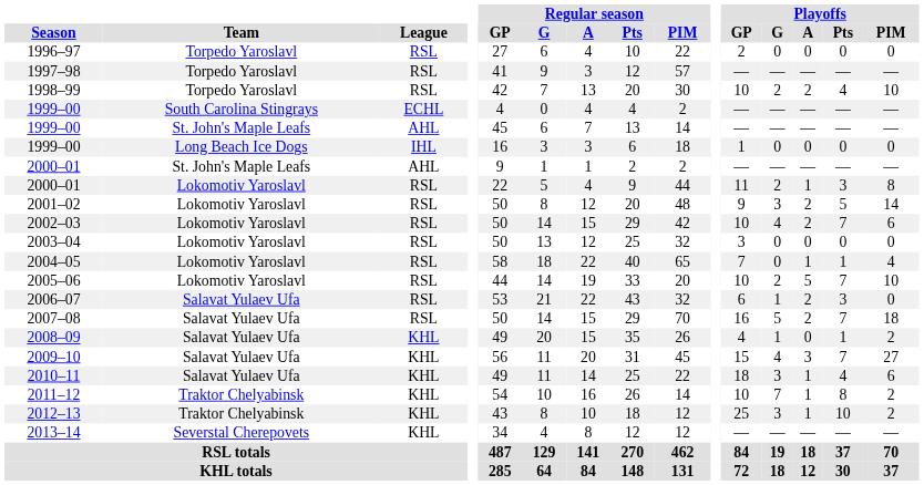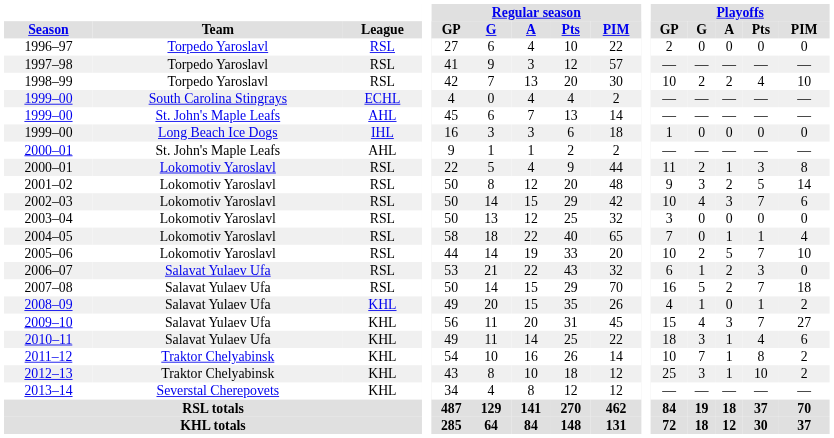 <table border="0" cellpadding="1" cellspacing="0" style="text-align:center; width:60em;">
 <tr style="background:#e0e0e0;">
 <th colspan="3"  bgcolor="#ffffff"> </th>
 <th rowspan="99" bgcolor="#ffffff"> </th>
 <th colspan="5"><a href='#'>Regular season</a></th>
 <th rowspan="99" bgcolor="#ffffff"> </th>
 <th colspan="5"><a href='#'>Playoffs</a></th>
 </tr>
 <tr style="background:#e0e0e0;">
 <th><a href='#'>Season</a></th>
 <th>Team</th>
 <th>League</th>
 <th>GP</th>
 <th><a href='#'>G</a></th>
 <th><a href='#'>A</a></th>
 <th><a href='#'>Pts</a></th>
 <th><a href='#'>PIM</a></th>
 <th>GP</th>
 <th>G</th>
 <th>A</th>
 <th>Pts</th>
 <th>PIM</th>
 </tr>
 <tr align="center">
 <td>1996–97</td>
 <td><a href='#'>Torpedo Yaroslavl</a></td>
 <td><a href='#'>RSL</a></td>
 <td>27</td>
 <td>6</td>
 <td>4</td>
 <td>10</td>
 <td>22</td>
 <td>2</td>
 <td>0</td>
 <td>0</td>
 <td>0</td>
 <td>0</td>
 </tr>
 <tr align="center" bgcolor="#f0f0f0">
 <td>1997–98</td>
 <td>Torpedo Yaroslavl</td>
 <td>RSL</td>
 <td>41</td>
 <td>9</td>
 <td>3</td>
 <td>12</td>
 <td>57</td>
 <td>—</td>
 <td>—</td>
 <td>—</td>
 <td>—</td>
 <td>—</td>
 </tr>
 <tr align="center">
 <td>1998–99</td>
 <td>Torpedo Yaroslavl</td>
 <td>RSL</td>
 <td>42</td>
 <td>7</td>
 <td>13</td>
 <td>20</td>
 <td>30</td>
 <td>10</td>
 <td>2</td>
 <td>2</td>
 <td>4</td>
 <td>10</td>
 </tr>
 <tr align="center" bgcolor="#f0f0f0">
 <td><a href='#'>1999–00</a></td>
 <td><a href='#'>South Carolina Stingrays</a></td>
 <td><a href='#'>ECHL</a></td>
 <td>4</td>
 <td>0</td>
 <td>4</td>
 <td>4</td>
 <td>2</td>
 <td>—</td>
 <td>—</td>
 <td>—</td>
 <td>—</td>
 <td>—</td>
 </tr>
 <tr align="center">
 <td><a href='#'>1999–00</a></td>
 <td><a href='#'>St. John's Maple Leafs</a></td>
 <td><a href='#'>AHL</a></td>
 <td>45</td>
 <td>6</td>
 <td>7</td>
 <td>13</td>
 <td>14</td>
 <td>—</td>
 <td>—</td>
 <td>—</td>
 <td>—</td>
 <td>—</td>
 </tr>
 <tr align="center" bgcolor="#f0f0f0">
 <td>1999–00</td>
 <td><a href='#'>Long Beach Ice Dogs</a></td>
 <td><a href='#'>IHL</a></td>
 <td>16</td>
 <td>3</td>
 <td>3</td>
 <td>6</td>
 <td>18</td>
 <td>1</td>
 <td>0</td>
 <td>0</td>
 <td>0</td>
 <td>0</td>
 </tr>
 <tr align="center">
 <td><a href='#'>2000–01</a></td>
 <td>St. John's Maple Leafs</td>
 <td>AHL</td>
 <td>9</td>
 <td>1</td>
 <td>1</td>
 <td>2</td>
 <td>2</td>
 <td>—</td>
 <td>—</td>
 <td>—</td>
 <td>—</td>
 <td>—</td>
 </tr>
 <tr align="center" bgcolor="#f0f0f0">
 <td>2000–01</td>
 <td><a href='#'>Lokomotiv Yaroslavl</a></td>
 <td>RSL</td>
 <td>22</td>
 <td>5</td>
 <td>4</td>
 <td>9</td>
 <td>44</td>
 <td>11</td>
 <td>2</td>
 <td>1</td>
 <td>3</td>
 <td>8</td>
 </tr>
 <tr align="center">
 <td>2001–02</td>
 <td>Lokomotiv Yaroslavl</td>
 <td>RSL</td>
 <td>50</td>
 <td>8</td>
 <td>12</td>
 <td>20</td>
 <td>48</td>
 <td>9</td>
 <td>3</td>
 <td>2</td>
 <td>5</td>
 <td>14</td>
 </tr>
 <tr align="center" bgcolor="#f0f0f0">
 <td>2002–03</td>
 <td>Lokomotiv Yaroslavl</td>
 <td>RSL</td>
 <td>50</td>
 <td>14</td>
 <td>15</td>
 <td>29</td>
 <td>42</td>
 <td>10</td>
 <td>4</td>
-<td>2</td>
+<td>3</td>
 <td>7</td>
 <td>6</td>
 </tr>
 <tr align="center">
 <td>2003–04</td>
 <td>Lokomotiv Yaroslavl</td>
 <td>RSL</td>
 <td>50</td>
 <td>13</td>
 <td>12</td>
 <td>25</td>
 <td>32</td>
 <td>3</td>
 <td>0</td>
 <td>0</td>
 <td>0</td>
 <td>0</td>
 </tr>
 <tr align="center"  bgcolor="#f0f0f0">
 <td>2004–05</td>
 <td>Lokomotiv Yaroslavl</td>
 <td>RSL</td>
 <td>58</td>
 <td>18</td>
 <td>22</td>
 <td>40</td>
 <td>65</td>
 <td>7</td>
 <td>0</td>
 <td>1</td>
 <td>1</td>
 <td>4</td>
 </tr>
 <tr align="center">
 <td>2005–06</td>
 <td>Lokomotiv Yaroslavl</td>
 <td>RSL</td>
 <td>44</td>
 <td>14</td>
 <td>19</td>
 <td>33</td>
 <td>20</td>
 <td>10</td>
 <td>2</td>
 <td>5</td>
 <td>7</td>
 <td>10</td>
 </tr>
 <tr align="center"   bgcolor="#f0f0f0">
 <td>2006–07</td>
 <td><a href='#'>Salavat Yulaev Ufa</a></td>
 <td>RSL</td>
 <td>53</td>
 <td>21</td>
 <td>22</td>
 <td>43</td>
 <td>32</td>
 <td>6</td>
 <td>1</td>
 <td>2</td>
 <td>3</td>
 <td>0</td>
 </tr>
 <tr align="center">
 <td>2007–08</td>
 <td>Salavat Yulaev Ufa</td>
 <td>RSL</td>
 <td>50</td>
 <td>14</td>
 <td>15</td>
 <td>29</td>
 <td>70</td>
 <td>16</td>
 <td>5</td>
 <td>2</td>
 <td>7</td>
 <td>18</td>
 </tr>
 <tr align="center" bgcolor="#f0f0f0">
 <td><a href='#'>2008–09</a></td>
 <td>Salavat Yulaev Ufa</td>
 <td><a href='#'>KHL</a></td>
 <td>49</td>
 <td>20</td>
 <td>15</td>
 <td>35</td>
 <td>26</td>
 <td>4</td>
 <td>1</td>
 <td>0</td>
 <td>1</td>
 <td>2</td>
 </tr>
 <tr align="center">
 <td><a href='#'>2009–10</a></td>
 <td>Salavat Yulaev Ufa</td>
 <td>KHL</td>
 <td>56</td>
 <td>11</td>
 <td>20</td>
 <td>31</td>
 <td>45</td>
 <td>15</td>
 <td>4</td>
 <td>3</td>
 <td>7</td>
 <td>27</td>
 </tr>
 <tr align="center" bgcolor="#f0f0f0">
 <td><a href='#'>2010–11</a></td>
 <td>Salavat Yulaev Ufa</td>
 <td>KHL</td>
 <td>49</td>
 <td>11</td>
 <td>14</td>
 <td>25</td>
 <td>22</td>
 <td>18</td>
 <td>3</td>
 <td>1</td>
 <td>4</td>
 <td>6</td>
 </tr>
 <tr align="center">
 <td><a href='#'>2011–12</a></td>
 <td><a href='#'>Traktor Chelyabinsk</a></td>
 <td>KHL</td>
 <td>54</td>
 <td>10</td>
 <td>16</td>
 <td>26</td>
 <td>14</td>
 <td>10</td>
 <td>7</td>
 <td>1</td>
 <td>8</td>
 <td>2</td>
 </tr>
 <tr align="center" bgcolor="#f0f0f0">
 <td><a href='#'>2012–13</a></td>
 <td>Traktor Chelyabinsk</td>
 <td>KHL</td>
 <td>43</td>
 <td>8</td>
 <td>10</td>
 <td>18</td>
 <td>12</td>
 <td>25</td>
 <td>3</td>
 <td>1</td>
 <td>10</td>
 <td>2</td>
 </tr>
 <tr align="center">
 <td><a href='#'>2013–14</a></td>
 <td><a href='#'>Severstal Cherepovets</a></td>
 <td>KHL</td>
 <td>34</td>
 <td>4</td>
 <td>8</td>
 <td>12</td>
 <td>12</td>
 <td>—</td>
 <td>—</td>
 <td>—</td>
 <td>—</td>
 <td>—</td>
 </tr>
 <tr align="center" bgcolor="#e0e0e0">
 <th colspan="3">RSL totals</th>
 <th>487</th>
 <th>129</th>
 <th>141</th>
 <th>270</th>
 <th>462</th>
 <th>84</th>
 <th>19</th>
 <th>18</th>
 <th>37</th>
 <th>70</th>
 </tr>
 <tr align="center" bgcolor="#e0e0e0">
 <th colspan="3">KHL totals</th>
 <th>285</th>
 <th>64</th>
 <th>84</th>
 <th>148</th>
 <th>131</th>
 <th>72</th>
 <th>18</th>
 <th>12</th>
 <th>30</th>
 <th>37</th>
 </tr>
 </table>
